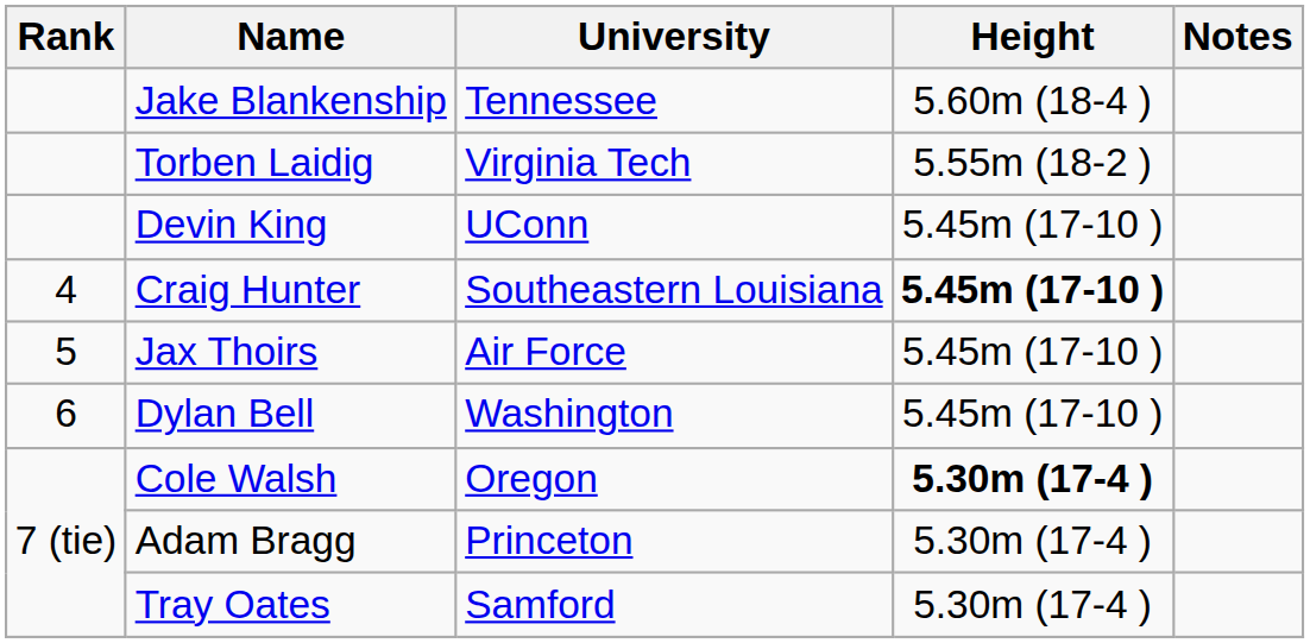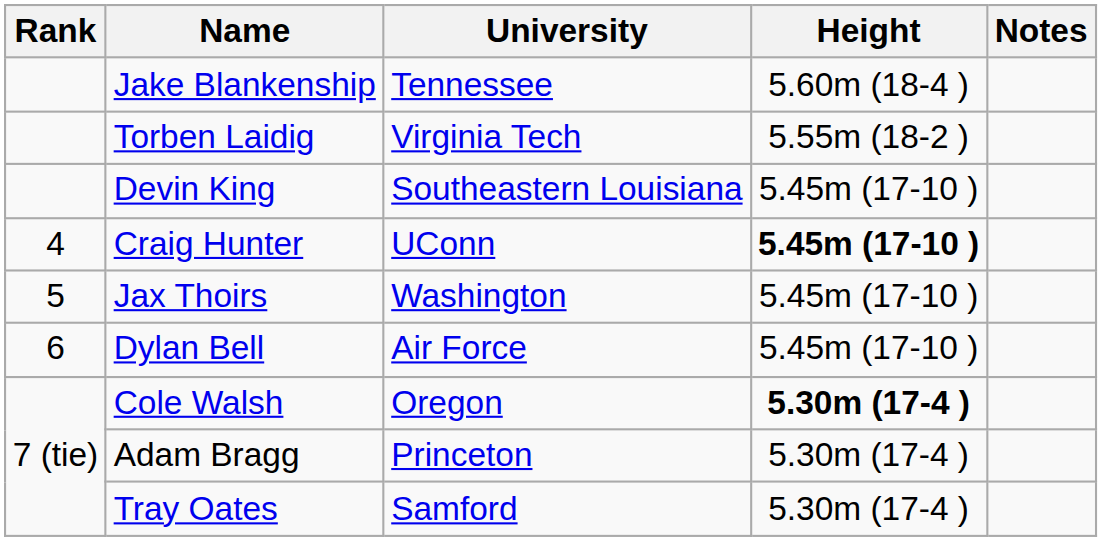 <table class="wikitable sortable" style="text-align:center">
 <tr>
 <th>Rank</th>
 <th>Name</th>
 <th>University</th>
 <th>Height</th>
 <th>Notes</th>
 </tr>
 <tr>
 <td></td>
 <td align=left><a href='#'>Jake Blankenship</a></td>
 <td align=left><a href='#'>Tennessee</a></td>
 <td>5.60m (18-4 )</td>
 <td></td>
 </tr>
 <tr>
 <td></td>
 <td align=left><a href='#'>Torben Laidig</a> </td>
 <td align=left><a href='#'>Virginia Tech</a></td>
 <td>5.55m (18-2 )</td>
 <td></td>
 </tr>
 <tr>
 <td></td>
 <td align=left><a href='#'>Devin King</a></td>
-<td align=left><a href='#'>UConn</a></td>
+<td align=left><a href='#'>Southeastern Louisiana</a></td>
 <td>5.45m (17-10 )</td>
 <td></td>
 </tr>
 <tr>
 <td>4</td>
 <td align=left><a href='#'>Craig Hunter</a></td>
-<td align=left><a href='#'>Southeastern Louisiana</a></td>
+<td align=left><a href='#'>UConn</a></td>
 <td><strong>5.45m (17-10 )</strong></td>
 <td></td>
 </tr>
 <tr>
 <td>5</td>
 <td align=left><a href='#'>Jax Thoirs</a> </td>
-<td align=left><a href='#'>Air Force</a></td>
+<td align=left><a href='#'>Washington</a></td>
 <td>5.45m (17-10 )</td>
 <td></td>
 </tr>
 <tr>
 <td>6</td>
 <td align=left><a href='#'>Dylan Bell</a></td>
-<td align=left><a href='#'>Washington</a></td>
+<td align=left><a href='#'>Air Force</a></td>
 <td>5.45m (17-10 )</td>
 <td></td>
 </tr>
 <tr>
 <td rowspan=3>7 (tie)</td>
 <td align=left><a href='#'>Cole Walsh</a></td>
 <td align=left><a href='#'>Oregon</a></td>
 <td><strong>5.30m (17-4 )</strong></td>
 <td></td>
 </tr>
 <tr>
 <td align=left>Adam Bragg</td>
 <td align=left><a href='#'>Princeton</a></td>
 <td>5.30m (17-4 )</td>
 <td></td>
 </tr>
 <tr>
 <td align=left><a href='#'>Tray Oates</a></td>
 <td align=left><a href='#'>Samford</a></td>
 <td>5.30m (17-4 )</td>
 <td></td>
 </tr>
 </table>
